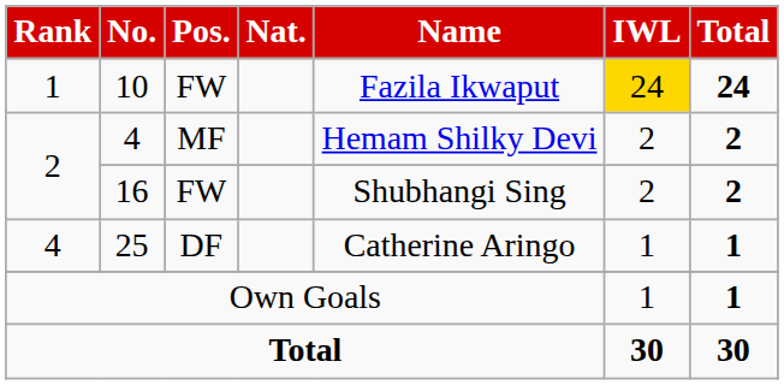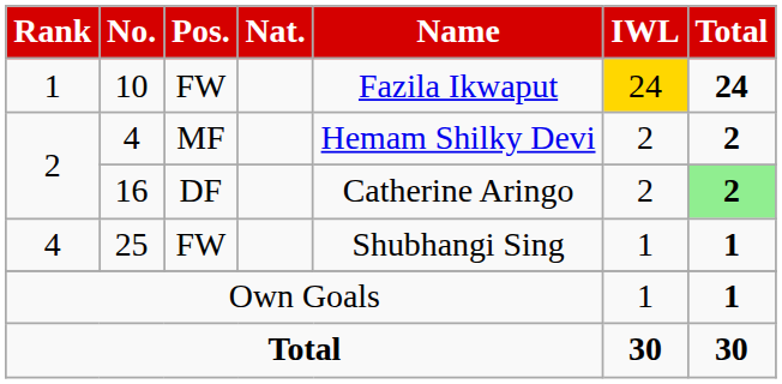 <table class="wikitable sortable" style="text-align:center">
 <tr>
 <th style="background:#d50000; color:white; text-align:center;">Rank</th>
 <th style="background:#d50000; color:white; text-align:center;">No.</th>
 <th style="background:#d50000; color:white; text-align:center;">Pos.</th>
 <th style="background:#d50000; color:white; text-align:center;">Nat.</th>
 <th style="background:#d50000; color:white; text-align:center;">Name</th>
 <th style="background:#d50000; color:white; text-align:center;">IWL</th>
 <th style="background:#d50000; color:white; text-align:center;">Total</th>
 </tr>
 <tr>
 <td rowspan="1">1</td>
 <td>10</td>
 <td>FW</td>
 <td></td>
 <td><a href='#'>Fazila Ikwaput</a></td>
 <td style="background: gold;">24</td>
 <td><strong>24</strong></td>
 </tr>
 <tr>
 <td rowspan="2">2</td>
 <td>4</td>
 <td>MF</td>
 <td></td>
 <td><a href='#'>Hemam Shilky Devi</a></td>
 <td>2</td>
 <td><strong>2</strong></td>
 </tr>
 <tr>
 <td>16</td>
-<td>FW</td>
+<td>DF</td>
 <td></td>
-<td>Shubhangi Sing</td>
+<td>Catherine Aringo</td>
 <td>2</td>
-<td><strong>2</strong></td>
+<td style="background: lightgreen;"><strong>2</strong></td>
 </tr>
 <tr>
 <td rowspan="1">4</td>
 <td>25</td>
-<td>DF</td>
+<td>FW</td>
 <td></td>
-<td>Catherine Aringo</td>
+<td>Shubhangi Sing</td>
 <td>1</td>
 <td><strong>1</strong></td>
 </tr>
 <tr>
 </tr>
 <tr class="sortbottom">
 <td colspan="5">Own Goals</td>
 <td>1</td>
 <td><strong>1</strong></td>
 </tr>
 <tr class="sortbottom">
 <td colspan="5"><strong>Total</strong></td>
 <td><strong>30</strong></td>
 <td><strong>30</strong></td>
 </tr>
 </table>
